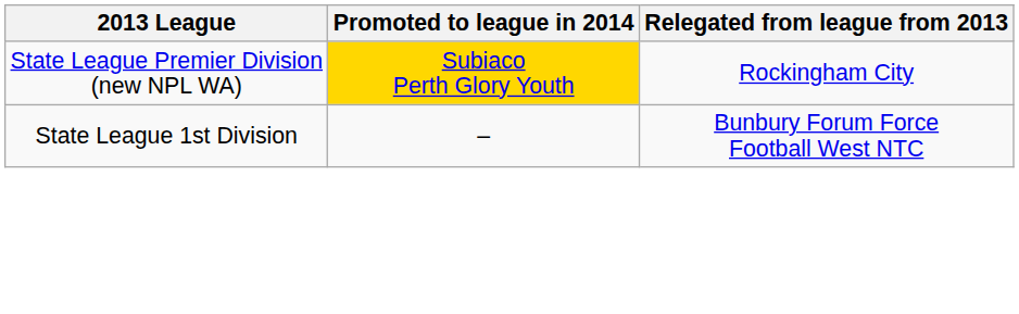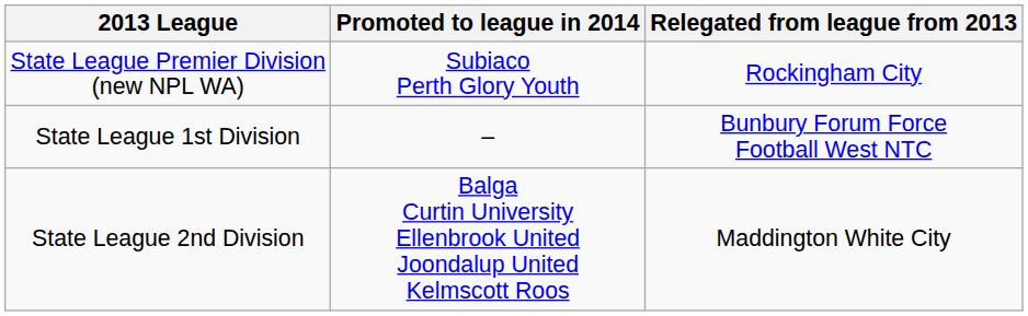 <table class="wikitable" style="text-align:center">
 <tr>
 <th>2013 League</th>
 <th>Promoted to league in 2014</th>
 <th>Relegated from league from 2013</th>
 </tr>
 <tr>
 <td><a href='#'>State League Premier Division</a><br>(new NPL WA)</td>
-<td style="background: gold;"><a href='#'>Subiaco</a><br><a href='#'>Perth Glory Youth</a></td>
+<td><a href='#'>Subiaco</a><br><a href='#'>Perth Glory Youth</a></td>
 <td><a href='#'>Rockingham City</a></td>
 </tr>
 <tr>
 <td>State League 1st Division</td>
 <td>–</td>
 <td><a href='#'>Bunbury Forum Force</a><br><a href='#'>Football West NTC</a></td>
 </tr>
+<tr>
+<td>State League 2nd Division</td>
+<td><a href='#'>Balga</a><br><a href='#'>Curtin University</a><br><a href='#'>Ellenbrook United</a><br><a href='#'>Joondalup United</a><br><a href='#'>Kelmscott Roos</a></td>
+<td>Maddington White City</td>
+</tr>
 </table>
